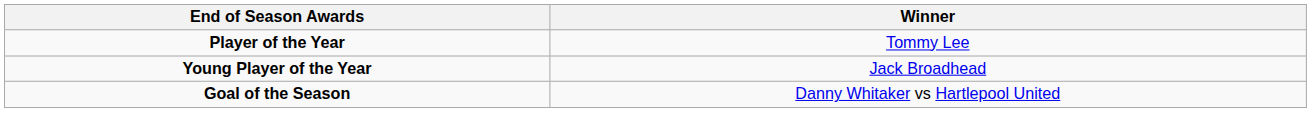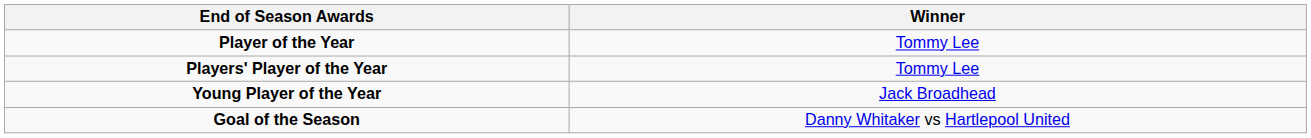 <table class="wikitable" style="text-align:center;width:65%; text-align:left">
 <tr>
 <th>End of Season Awards</th>
 <th>Winner</th>
 </tr>
 <tr --->
 <td align="center"><strong>Player of the Year</strong></td>
+<td align="center"><a href='#'>Tommy Lee</a></td>
+</tr>
+<tr --->
+<td align="center"><strong>Players' Player of the Year</strong></td>
 <td align="center"><a href='#'>Tommy Lee</a></td>
 </tr>
 <tr --->
 <td align="center"><strong>Young Player of the Year</strong></td>
 <td align="center"><a href='#'>Jack Broadhead</a></td>
 </tr>
 <tr --->
 <td align="center"><strong>Goal of the Season</strong></td>
 <td align="center"><a href='#'>Danny Whitaker</a> vs <a href='#'>Hartlepool United</a></td>
 </tr>
 </table>
